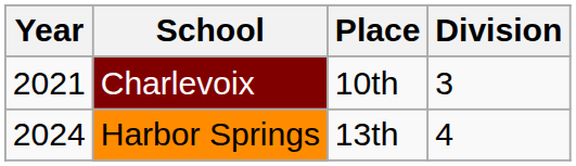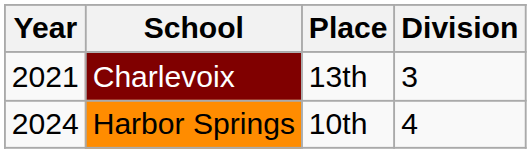 <table class="wikitable collapsible sortable">
 <tr>
 <th>Year</th>
 <th>School</th>
 <th>Place</th>
 <th>Division</th>
 </tr>
 <tr>
 <td>2021</td>
 <td !align=center style="background:maroon;color:white">Charlevoix</td>
-<td>10th</td>
+<td>13th</td>
 <td>3</td>
 </tr>
 <tr>
 <td>2024</td>
 <td !align=center style="background:darkorange;color:black">Harbor Springs</td>
-<td>13th</td>
+<td>10th</td>
 <td>4</td>
 </tr>
 </table>
